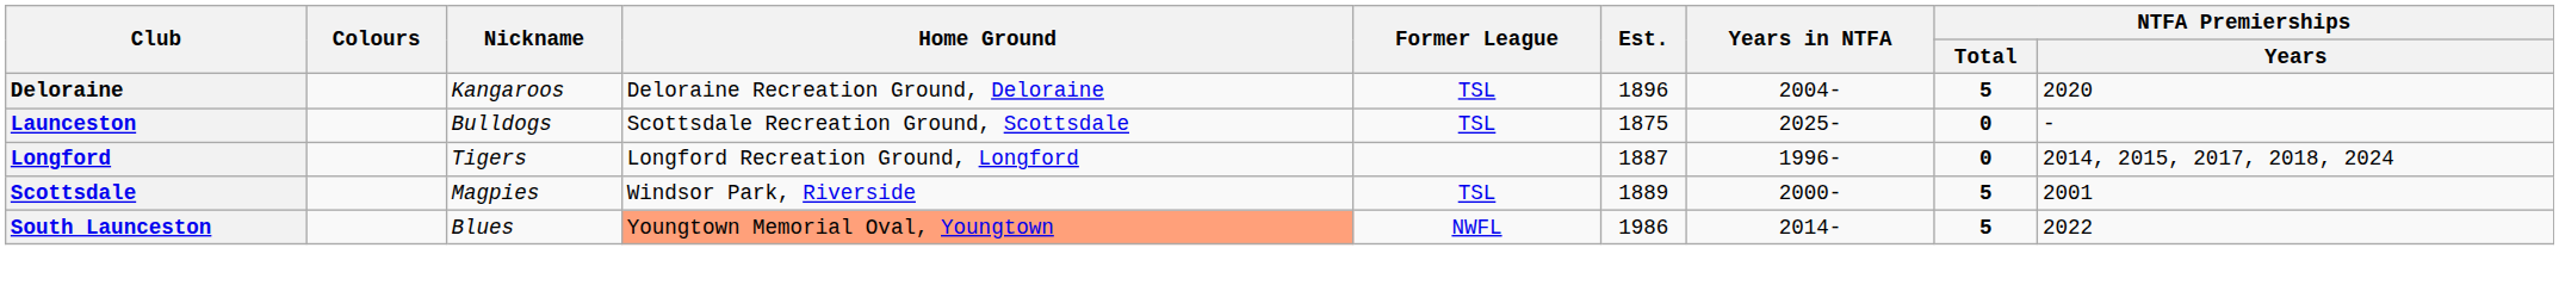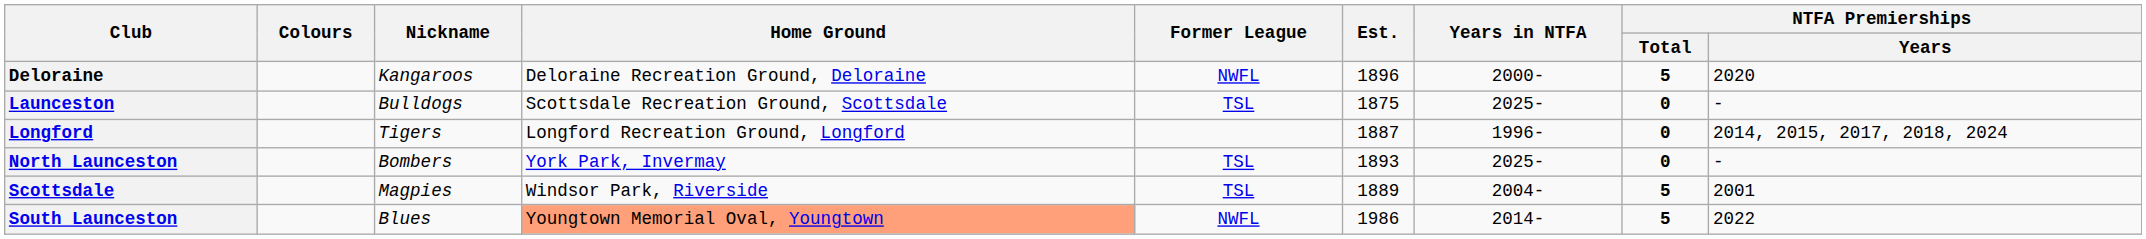 <table class="wikitable sortable" style="text-align:center; width:100%">
 <tr>
 <th rowspan="2">Club</th>
 <th rowspan="2">Colours</th>
 <th rowspan="2">Nickname</th>
 <th rowspan="2">Home Ground</th>
 <th rowspan="2">Former League</th>
 <th rowspan="2">Est.</th>
 <th rowspan="2">Years in NTFA</th>
 <th colspan="2">NTFA Premierships</th>
 </tr>
 <tr>
 <th>Total</th>
 <th>Years</th>
 </tr>
 <tr>
 <th style="text-align:left">Deloraine</th>
 <td></td>
 <td align="left"><em>Kangaroos</em></td>
 <td align="left">Deloraine Recreation Ground, <a href='#'>Deloraine</a></td>
-<td><a href='#'>TSL</a></td>
+<td><a href='#'>NWFL</a></td>
 <td>1896</td>
-<td>2004-</td>
+<td>2000-</td>
 <td align="center"><strong>5</strong></td>
 <td align="left">2020</td>
 </tr>
 <tr>
 <th style="text-align:left"><a href='#'>Launceston</a></th>
 <td></td>
 <td align="left"><em>Bulldogs</em></td>
 <td align="left">Scottsdale Recreation Ground, <a href='#'>Scottsdale</a></td>
 <td><a href='#'>TSL</a></td>
 <td>1875</td>
 <td>2025-</td>
 <td align="center"><strong>0</strong></td>
 <td align="left">-</td>
 </tr>
 <tr>
 <th style="text-align:left"><a href='#'>Longford</a></th>
 <td></td>
 <td align="left"><em>Tigers</em></td>
 <td align="left">Longford Recreation Ground, <a href='#'>Longford</a></td>
 <td></td>
 <td>1887</td>
 <td>1996-</td>
 <td align="center"><strong>0</strong></td>
 <td align="left">2014, 2015, 2017, 2018, 2024</td>
 </tr>
 <tr>
+<th style="text-align:left"><a href='#'>North Launceston</a></th>
+<td></td>
+<td align="left"><em>Bombers</em></td>
+<td align="left"><a href='#'>York Park, Invermay</a></td>
+<td><a href='#'>TSL</a></td>
+<td>1893</td>
+<td>2025-</td>
+<td align="center"><strong>0</strong></td>
+<td align="left">-</td>
+</tr>
+<tr>
 <th style="text-align:left"><a href='#'>Scottsdale</a></th>
 <td></td>
 <td align="left"><em>Magpies</em></td>
 <td align="left">Windsor Park, <a href='#'>Riverside</a></td>
 <td><a href='#'>TSL</a></td>
 <td>1889</td>
-<td>2000-</td>
+<td>2004-</td>
 <td align="center"><strong>5</strong></td>
 <td align="left">2001</td>
 </tr>
 <tr>
 <th style="text-align:left"><a href='#'>South Launceston</a></th>
 <td></td>
 <td align="left"><em>Blues</em></td>
 <td align="left" style="background: lightsalmon;">Youngtown Memorial Oval, <a href='#'>Youngtown</a></td>
 <td><a href='#'>NWFL</a></td>
 <td>1986</td>
 <td>2014-</td>
 <td align="center"><strong>5</strong></td>
 <td align="left">2022</td>
 </tr>
 </table>
